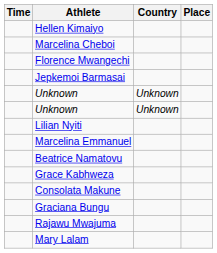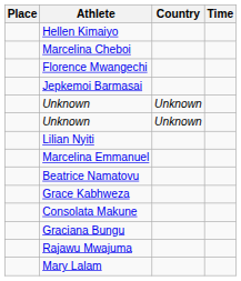 <table class="wikitable mw-datatable sortable">
 <tr>
-<th>Time</th>
+<th>Place</th>
 <th>Athlete</th>
 <th>Country</th>
-<th>Place</th>
+<th>Time</th>
 </tr>
 <tr>
 <td></td>
 <td><a href='#'>Hellen Kimaiyo</a></td>
 <td></td>
 <td></td>
 </tr>
 <tr>
 <td></td>
 <td><a href='#'>Marcelina Cheboi</a></td>
 <td></td>
 <td></td>
 </tr>
 <tr>
 <td></td>
 <td><a href='#'>Florence Mwangechi</a></td>
 <td></td>
 <td></td>
 </tr>
 <tr>
 <td></td>
 <td><a href='#'>Jepkemoi Barmasai</a></td>
 <td></td>
 <td></td>
 </tr>
 <tr>
 <td></td>
 <td><em>Unknown</em></td>
 <td><em>Unknown</em></td>
 <td></td>
 </tr>
 <tr>
 <td></td>
 <td><em>Unknown</em></td>
 <td><em>Unknown</em></td>
 <td></td>
 </tr>
 <tr>
 <td></td>
 <td><a href='#'>Lilian Nyiti</a></td>
 <td></td>
 <td></td>
 </tr>
 <tr>
 <td></td>
 <td><a href='#'>Marcelina Emmanuel</a></td>
 <td></td>
 <td></td>
 </tr>
 <tr>
 <td></td>
 <td><a href='#'>Beatrice Namatovu</a></td>
 <td></td>
 <td></td>
 </tr>
 <tr>
 <td></td>
 <td><a href='#'>Grace Kabhweza</a></td>
 <td></td>
 <td></td>
 </tr>
 <tr>
 <td></td>
 <td><a href='#'>Consolata Makune</a></td>
 <td></td>
 <td></td>
 </tr>
 <tr>
 <td></td>
 <td><a href='#'>Graciana Bungu</a></td>
 <td></td>
 <td></td>
 </tr>
 <tr>
 <td></td>
 <td><a href='#'>Rajawu Mwajuma</a></td>
 <td></td>
 <td></td>
 </tr>
 <tr>
 <td></td>
 <td><a href='#'>Mary Lalam</a></td>
 <td></td>
 <td></td>
 </tr>
 </table>
